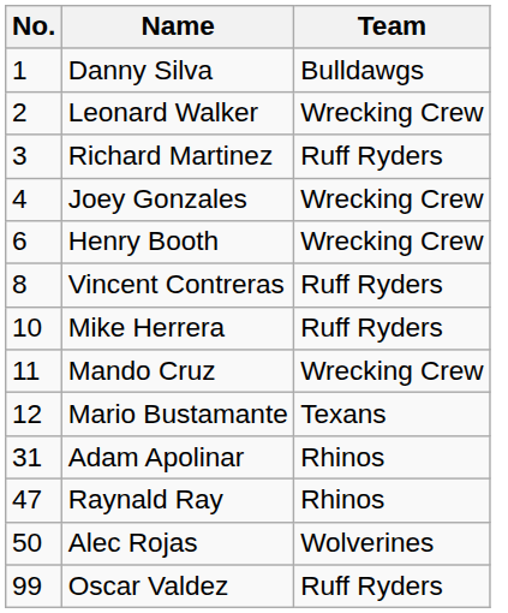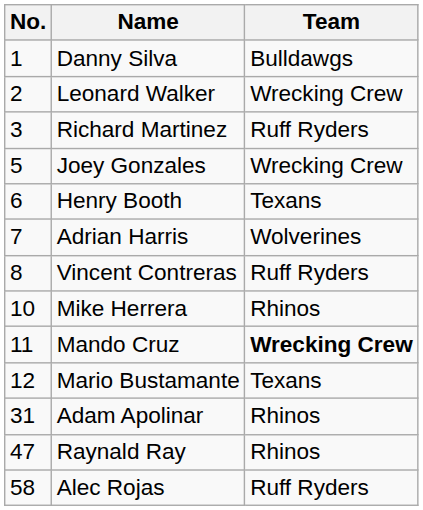 <table class="wikitable">
 <tr>
 <th>No.</th>
 <th>Name</th>
 <th>Team</th>
 </tr>
 <tr>
 <td>1</td>
 <td>Danny Silva</td>
 <td>Bulldawgs</td>
 </tr>
 <tr>
 <td>2</td>
 <td>Leonard Walker</td>
 <td>Wrecking Crew</td>
 </tr>
 <tr>
 <td>3</td>
 <td>Richard Martinez</td>
 <td>Ruff Ryders</td>
 </tr>
 <tr>
-<td>4</td>
+<td>5</td>
 <td>Joey Gonzales</td>
 <td>Wrecking Crew</td>
 </tr>
 <tr>
 <td>6</td>
 <td>Henry Booth</td>
-<td>Wrecking Crew</td>
+<td>Texans</td>
+</tr>
+<tr>
+<td>7</td>
+<td>Adrian Harris</td>
+<td>Wolverines</td>
 </tr>
 <tr>
 <td>8</td>
 <td>Vincent Contreras</td>
 <td>Ruff Ryders</td>
 </tr>
 <tr>
 <td>10</td>
 <td>Mike Herrera</td>
-<td>Ruff Ryders</td>
+<td>Rhinos</td>
 </tr>
 <tr>
 <td>11</td>
 <td>Mando Cruz</td>
-<td>Wrecking Crew</td>
+<td><strong>Wrecking Crew</strong></td>
 </tr>
 <tr>
 <td>12</td>
 <td>Mario Bustamante</td>
 <td>Texans</td>
 </tr>
 <tr>
 <td>31</td>
 <td>Adam Apolinar</td>
 <td>Rhinos</td>
 </tr>
 <tr>
 <td>47</td>
 <td>Raynald Ray</td>
 <td>Rhinos</td>
 </tr>
 <tr>
-<td>50</td>
+<td>58</td>
 <td>Alec Rojas</td>
-<td>Wolverines</td>
-</tr>
-<tr>
-<td>99</td>
-<td>Oscar Valdez</td>
 <td>Ruff Ryders</td>
 </tr>
 </table>
